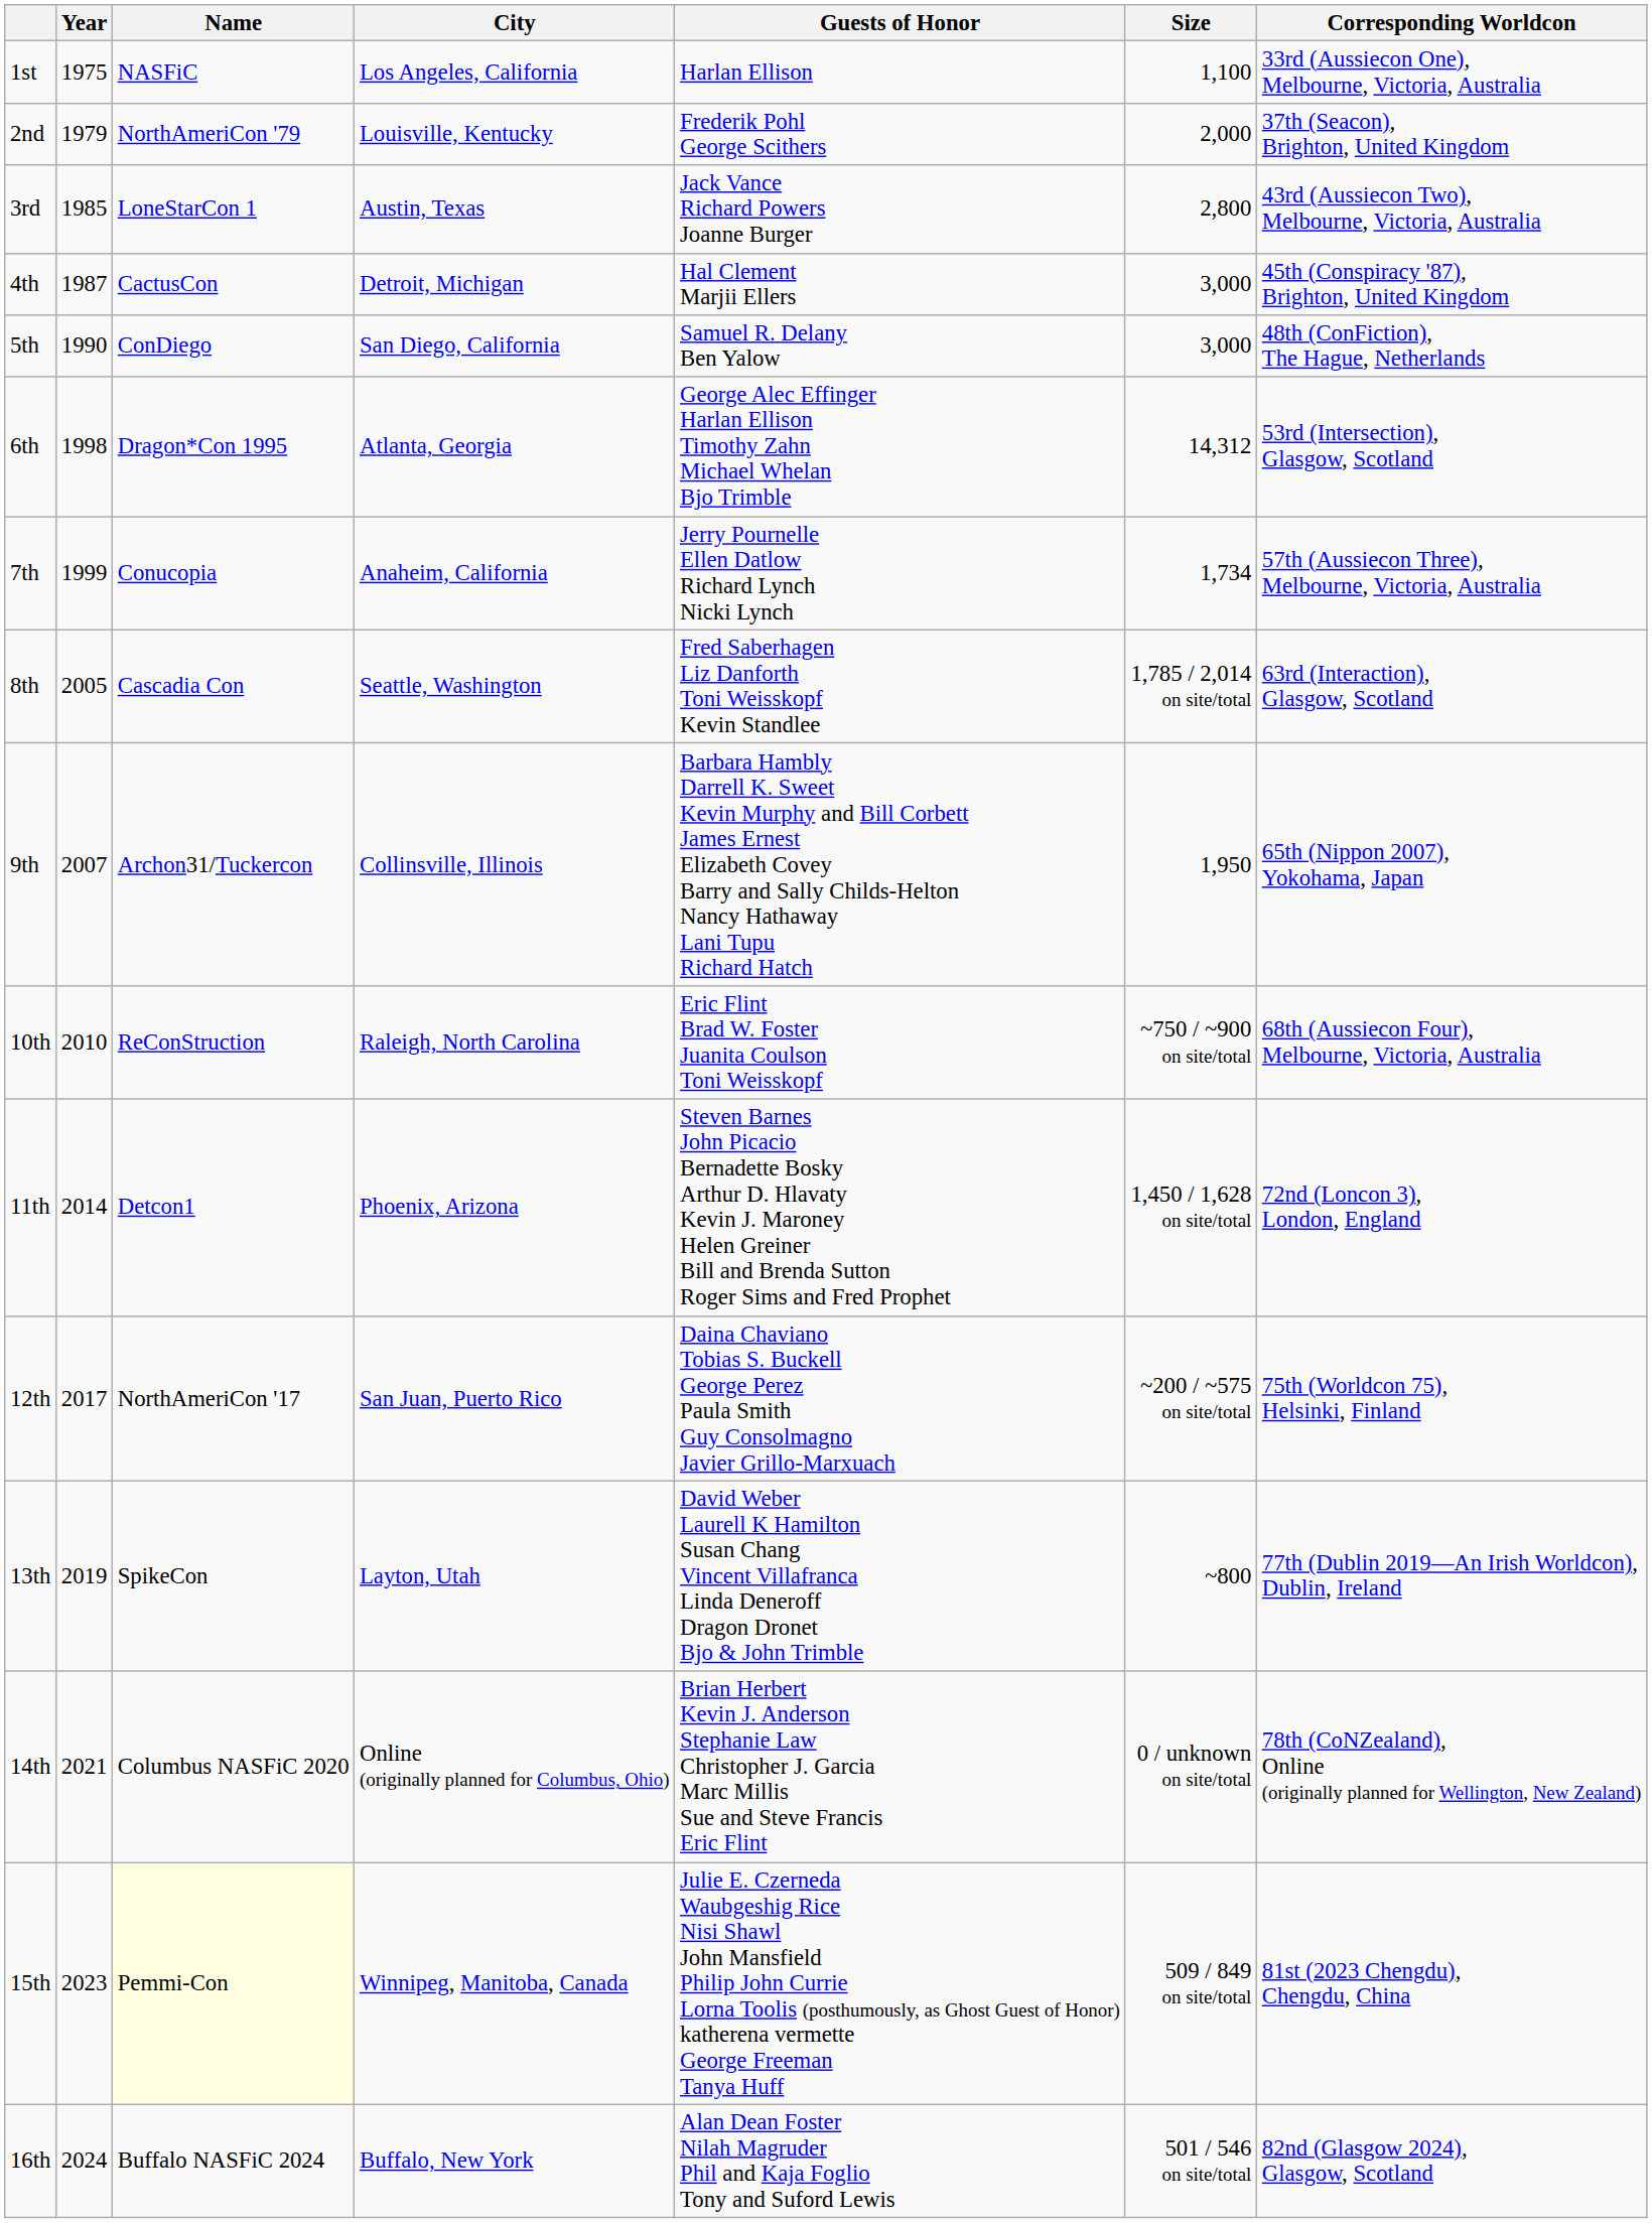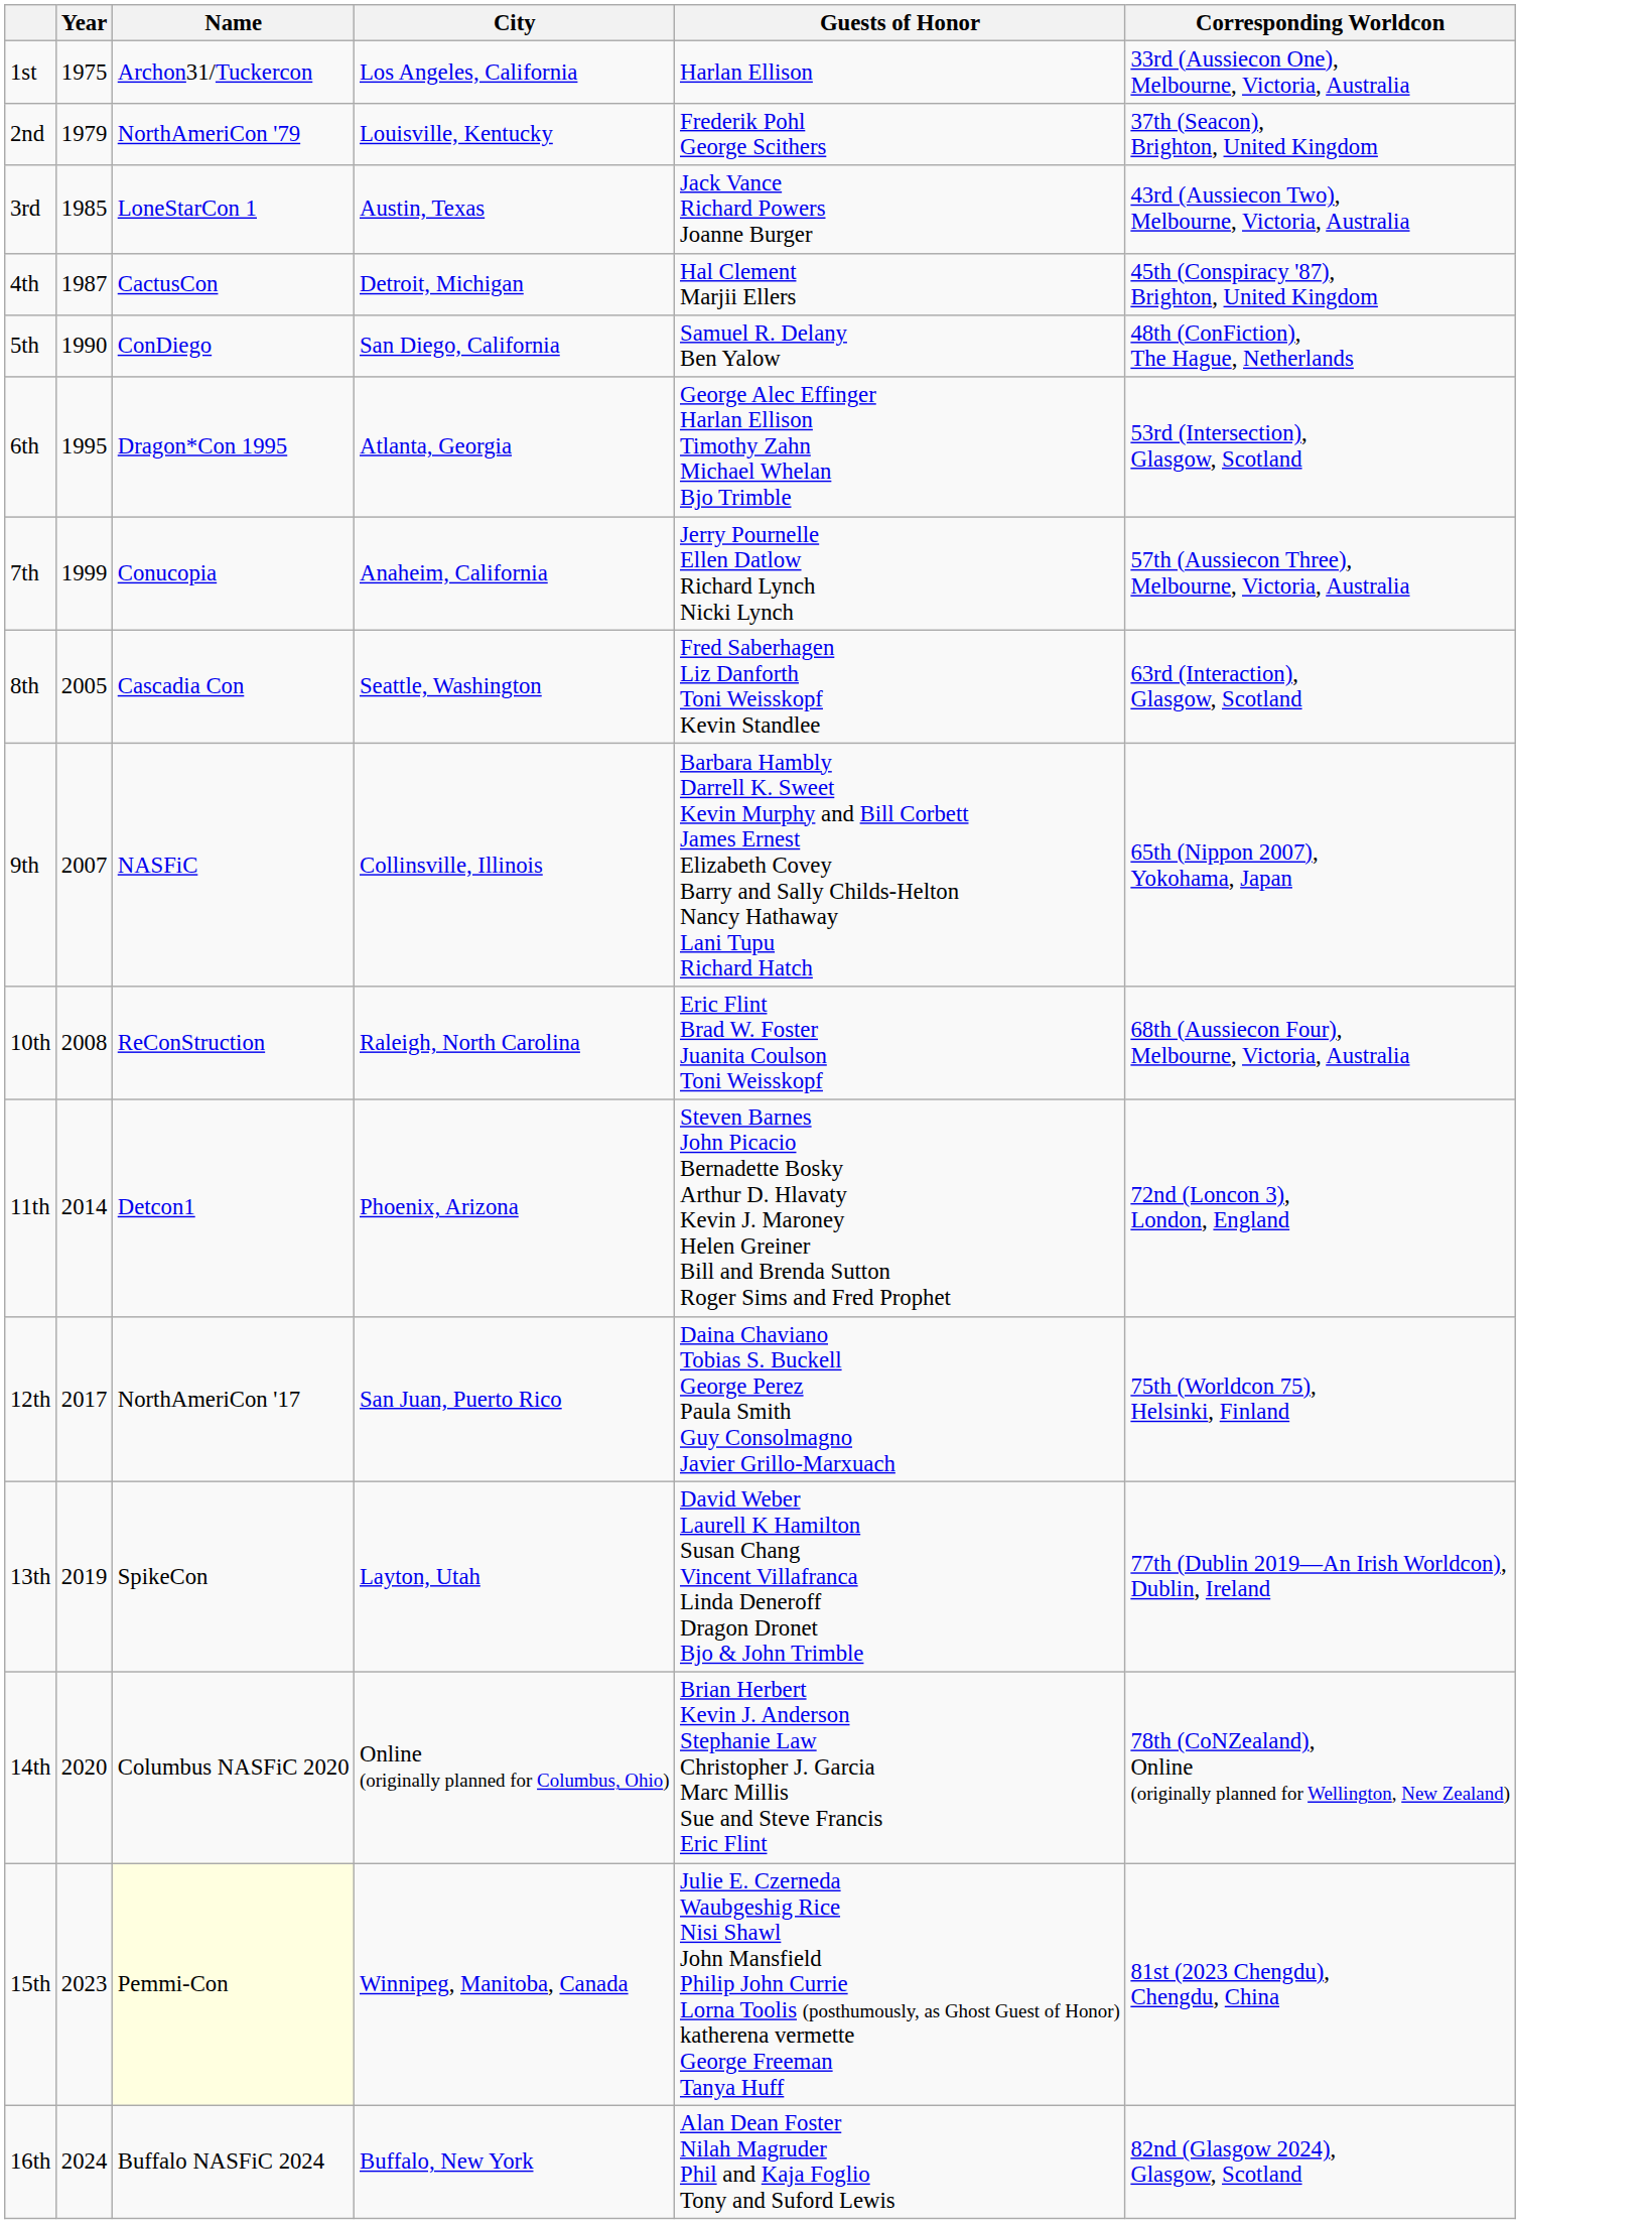 <table class="wikitable">
 <tr>
 <th></th>
 <th>Year</th>
 <th>Name</th>
 <th>City</th>
 <th>Guests of Honor</th>
-<th>Size</th>
 <th>Corresponding Worldcon</th>
 </tr>
 <tr>
 <td>1st</td>
 <td>1975</td>
-<td><a href='#'>NASFiC</a></td>
+<td><a href='#'>Archon</a>31/<a href='#'>Tuckercon</a></td>
 <td><a href='#'>Los Angeles, California</a></td>
 <td><a href='#'>Harlan Ellison</a></td>
-<td align=right>1,100</td>
 <td><a href='#'>33rd (Aussiecon One)</a>,<br><a href='#'>Melbourne</a>, <a href='#'>Victoria</a>, <a href='#'>Australia</a></td>
 </tr>
 <tr>
 <td>2nd</td>
 <td>1979</td>
 <td><a href='#'>NorthAmeriCon '79</a></td>
 <td><a href='#'>Louisville, Kentucky</a></td>
 <td><a href='#'>Frederik Pohl</a><br><a href='#'>George Scithers</a></td>
-<td align=right>2,000</td>
 <td><a href='#'>37th (Seacon)</a>,<br><a href='#'>Brighton</a>, <a href='#'>United Kingdom</a></td>
 </tr>
 <tr>
 <td>3rd</td>
 <td>1985</td>
 <td><a href='#'>LoneStarCon 1</a></td>
 <td><a href='#'>Austin, Texas</a></td>
 <td><a href='#'>Jack Vance</a><br><a href='#'>Richard Powers</a><br>Joanne Burger</td>
-<td align=right>2,800</td>
 <td><a href='#'>43rd (Aussiecon Two)</a>,<br><a href='#'>Melbourne</a>, <a href='#'>Victoria</a>, <a href='#'>Australia</a></td>
 </tr>
 <tr>
 <td>4th</td>
 <td>1987</td>
 <td><a href='#'>CactusCon</a></td>
 <td><a href='#'>Detroit, Michigan</a></td>
 <td><a href='#'>Hal Clement</a> <br> Marjii Ellers</td>
-<td align=right>3,000</td>
 <td><a href='#'>45th (Conspiracy '87)</a>,<br><a href='#'>Brighton</a>, <a href='#'>United Kingdom</a></td>
 </tr>
 <tr>
 <td>5th</td>
 <td>1990</td>
 <td><a href='#'>ConDiego</a></td>
 <td><a href='#'>San Diego, California</a></td>
 <td><a href='#'>Samuel R. Delany</a><br>Ben Yalow</td>
-<td align=right>3,000</td>
 <td><a href='#'>48th (ConFiction)</a>,<br><a href='#'>The Hague</a>, <a href='#'>Netherlands</a></td>
 </tr>
 <tr>
 <td>6th</td>
-<td>1998</td>
+<td>1995</td>
 <td><a href='#'>Dragon*Con 1995</a></td>
 <td><a href='#'>Atlanta, Georgia</a></td>
 <td><a href='#'>George Alec Effinger</a><br><a href='#'>Harlan Ellison</a><br><a href='#'>Timothy Zahn</a><br><a href='#'>Michael Whelan</a><br><a href='#'>Bjo Trimble</a></td>
-<td align=right>14,312</td>
 <td><a href='#'>53rd (Intersection)</a>,<br><a href='#'>Glasgow</a>, <a href='#'>Scotland</a></td>
 </tr>
 <tr>
 <td>7th</td>
 <td>1999</td>
 <td><a href='#'>Conucopia</a></td>
 <td><a href='#'>Anaheim, California</a></td>
 <td><a href='#'>Jerry Pournelle</a><br><a href='#'>Ellen Datlow</a><br>Richard Lynch<br>Nicki Lynch</td>
-<td align=right>1,734</td>
 <td><a href='#'>57th (Aussiecon Three)</a>,<br><a href='#'>Melbourne</a>, <a href='#'>Victoria</a>, <a href='#'>Australia</a></td>
 </tr>
 <tr>
 <td>8th</td>
 <td>2005</td>
 <td><a href='#'>Cascadia Con</a></td>
 <td><a href='#'>Seattle, Washington</a></td>
 <td><a href='#'>Fred Saberhagen</a><br><a href='#'>Liz Danforth</a><br><a href='#'>Toni Weisskopf</a><br>Kevin Standlee</td>
-<td align=right>1,785 / 2,014<br><small>on site/total</small></td>
 <td><a href='#'>63rd (Interaction)</a>,<br><a href='#'>Glasgow</a>, <a href='#'>Scotland</a></td>
 </tr>
 <tr>
 <td>9th</td>
 <td>2007</td>
-<td><a href='#'>Archon</a>31/<a href='#'>Tuckercon</a></td>
+<td><a href='#'>NASFiC</a></td>
 <td><a href='#'>Collinsville, Illinois</a></td>
 <td><a href='#'>Barbara Hambly</a><br><a href='#'>Darrell K. Sweet</a><br><a href='#'>Kevin Murphy</a> and <a href='#'>Bill Corbett</a><br><a href='#'>James Ernest</a><br>Elizabeth Covey<br>Barry and Sally Childs-Helton<br>Nancy Hathaway<br><a href='#'>Lani Tupu</a><br><a href='#'>Richard Hatch</a></td>
-<td align=right>1,950</td>
 <td><a href='#'>65th (Nippon 2007)</a>,<br><a href='#'>Yokohama</a>, <a href='#'>Japan</a></td>
 </tr>
 <tr>
 <td>10th</td>
-<td>2010</td>
+<td>2008</td>
 <td><a href='#'>ReConStruction</a></td>
 <td><a href='#'>Raleigh, North Carolina</a></td>
 <td><a href='#'>Eric Flint</a><br><a href='#'>Brad W. Foster</a><br><a href='#'>Juanita Coulson</a><br><a href='#'>Toni Weisskopf</a></td>
-<td align=right>~750 / ~900<br><small>on site/total</small></td>
 <td><a href='#'>68th (Aussiecon Four)</a>,<br><a href='#'>Melbourne</a>, <a href='#'>Victoria</a>, <a href='#'>Australia</a></td>
 </tr>
 <tr>
 <td>11th</td>
 <td>2014</td>
 <td><a href='#'>Detcon1</a></td>
 <td><a href='#'>Phoenix, Arizona</a></td>
 <td><a href='#'>Steven Barnes</a><br><a href='#'>John Picacio</a><br>Bernadette Bosky<br>Arthur D. Hlavaty<br>Kevin J. Maroney<br>Helen Greiner<br>Bill and Brenda Sutton<br>Roger Sims and Fred Prophet</td>
-<td align=right>1,450 / 1,628<br><small>on site/total</small></td>
 <td><a href='#'>72nd (Loncon 3)</a>,<br><a href='#'>London</a>, <a href='#'>England</a></td>
 </tr>
 <tr>
 <td>12th</td>
 <td>2017</td>
 <td>NorthAmeriCon '17</td>
 <td><a href='#'>San Juan, Puerto Rico</a></td>
 <td><a href='#'>Daina Chaviano</a><br><a href='#'>Tobias S. Buckell</a><br><a href='#'>George Perez</a><br>Paula Smith<br><a href='#'>Guy Consolmagno</a><br><a href='#'>Javier Grillo-Marxuach</a><br></td>
-<td align=right>~200 / ~575<br><small>on site/total</small></td>
 <td><a href='#'>75th (Worldcon 75)</a>,<br><a href='#'>Helsinki</a>, <a href='#'>Finland</a></td>
 </tr>
 <tr>
 <td>13th</td>
 <td>2019</td>
 <td>SpikeCon</td>
 <td><a href='#'>Layton, Utah</a></td>
 <td><a href='#'>David Weber</a><br><a href='#'>Laurell K Hamilton</a><br>Susan Chang<br><a href='#'>Vincent Villafranca</a><br>Linda Deneroff<br>Dragon Dronet<br><a href='#'>Bjo & John Trimble</a></td>
-<td align=right>~800</td>
 <td><a href='#'>77th (Dublin 2019—An Irish Worldcon)</a>,<br><a href='#'>Dublin</a>, <a href='#'>Ireland</a></td>
 </tr>
 <tr>
 <td>14th</td>
-<td>2021</td>
+<td>2020</td>
 <td>Columbus NASFiC 2020</td>
 <td>Online<br><small>(originally planned for <a href='#'>Columbus, Ohio</a>)</small></td>
 <td><a href='#'>Brian Herbert</a><br><a href='#'>Kevin J. Anderson</a><br><a href='#'>Stephanie Law</a><br>Christopher J. Garcia<br>Marc Millis<br>Sue and Steve Francis<br><a href='#'>Eric Flint</a><br></td>
-<td align=right>0 / unknown<br><small>on site/total</small></td>
 <td><a href='#'>78th (CoNZealand)</a>,<br>Online<br><small>(originally planned for <a href='#'>Wellington</a>, <a href='#'>New Zealand</a>)</small></td>
 </tr>
 <tr>
 <td>15th</td>
 <td>2023</td>
 <td style="background: lightyellow;">Pemmi-Con</td>
 <td><a href='#'>Winnipeg</a>, <a href='#'>Manitoba</a>, <a href='#'>Canada</a></td>
 <td><a href='#'>Julie E. Czerneda</a><br><a href='#'>Waubgeshig Rice</a><br><a href='#'>Nisi Shawl</a><br>John Mansfield<br><a href='#'>Philip John Currie</a><br><a href='#'>Lorna Toolis</a> <small>(posthumously, as Ghost Guest of Honor)</small><br>katherena vermette<br><a href='#'>George Freeman</a><br><a href='#'>Tanya Huff</a></td>
-<td align=right>509 / 849<br><small>on site/total</small></td>
 <td><a href='#'>81st (2023 Chengdu)</a>,<br><a href='#'>Chengdu</a>, <a href='#'>China</a></td>
 </tr>
 <tr>
 <td>16th</td>
 <td>2024</td>
 <td>Buffalo NASFiC 2024</td>
 <td><a href='#'>Buffalo, New York</a></td>
 <td><a href='#'>Alan Dean Foster</a><br><a href='#'>Nilah Magruder</a><br><a href='#'>Phil</a> and <a href='#'>Kaja Foglio</a><br>Tony and Suford Lewis<br></td>
-<td align=right>501 / 546<br><small>on site/total</small></td>
 <td><a href='#'>82nd (Glasgow 2024)</a>,<br><a href='#'>Glasgow</a>, <a href='#'>Scotland</a></td>
 </tr>
 </table>
